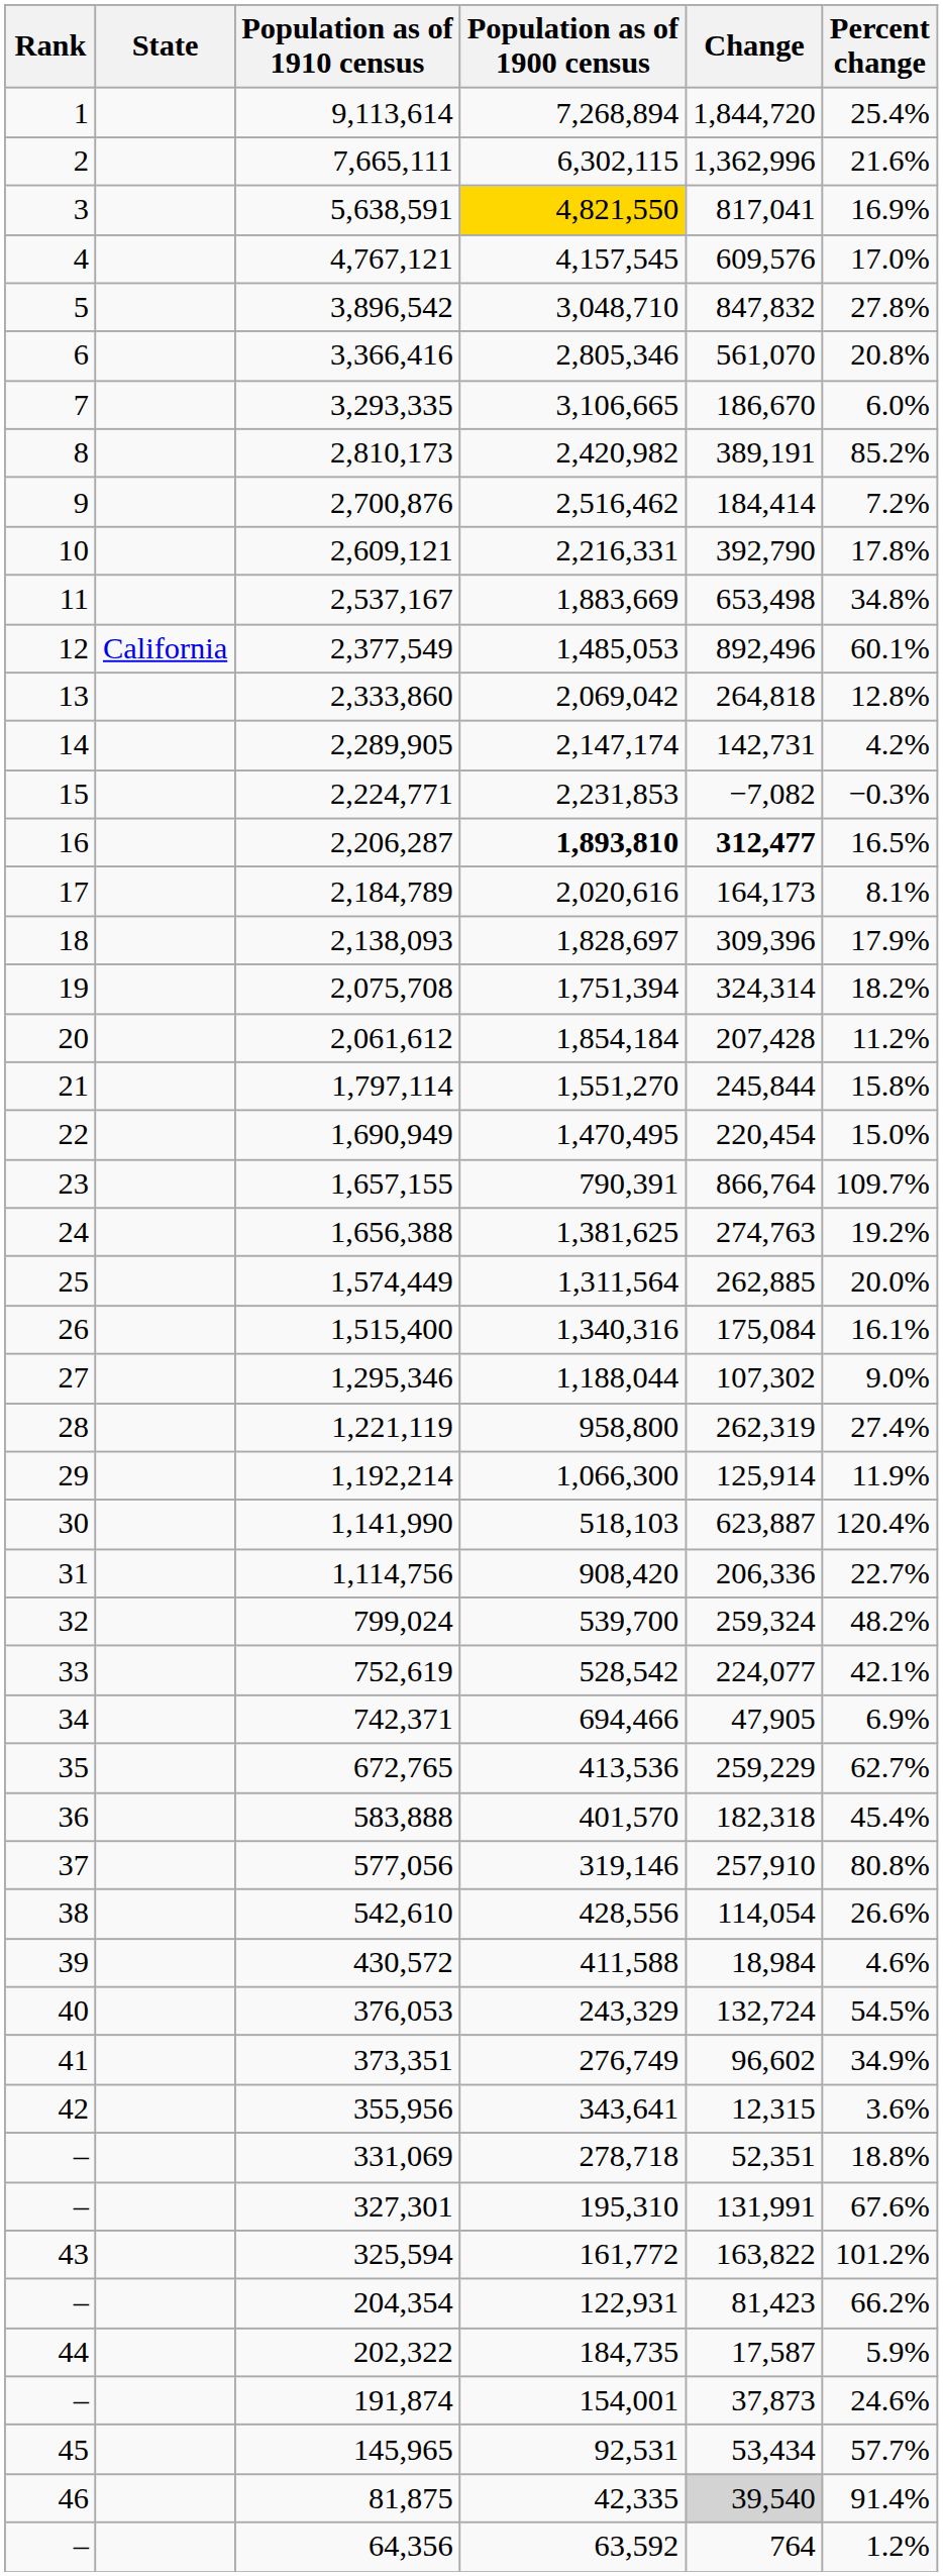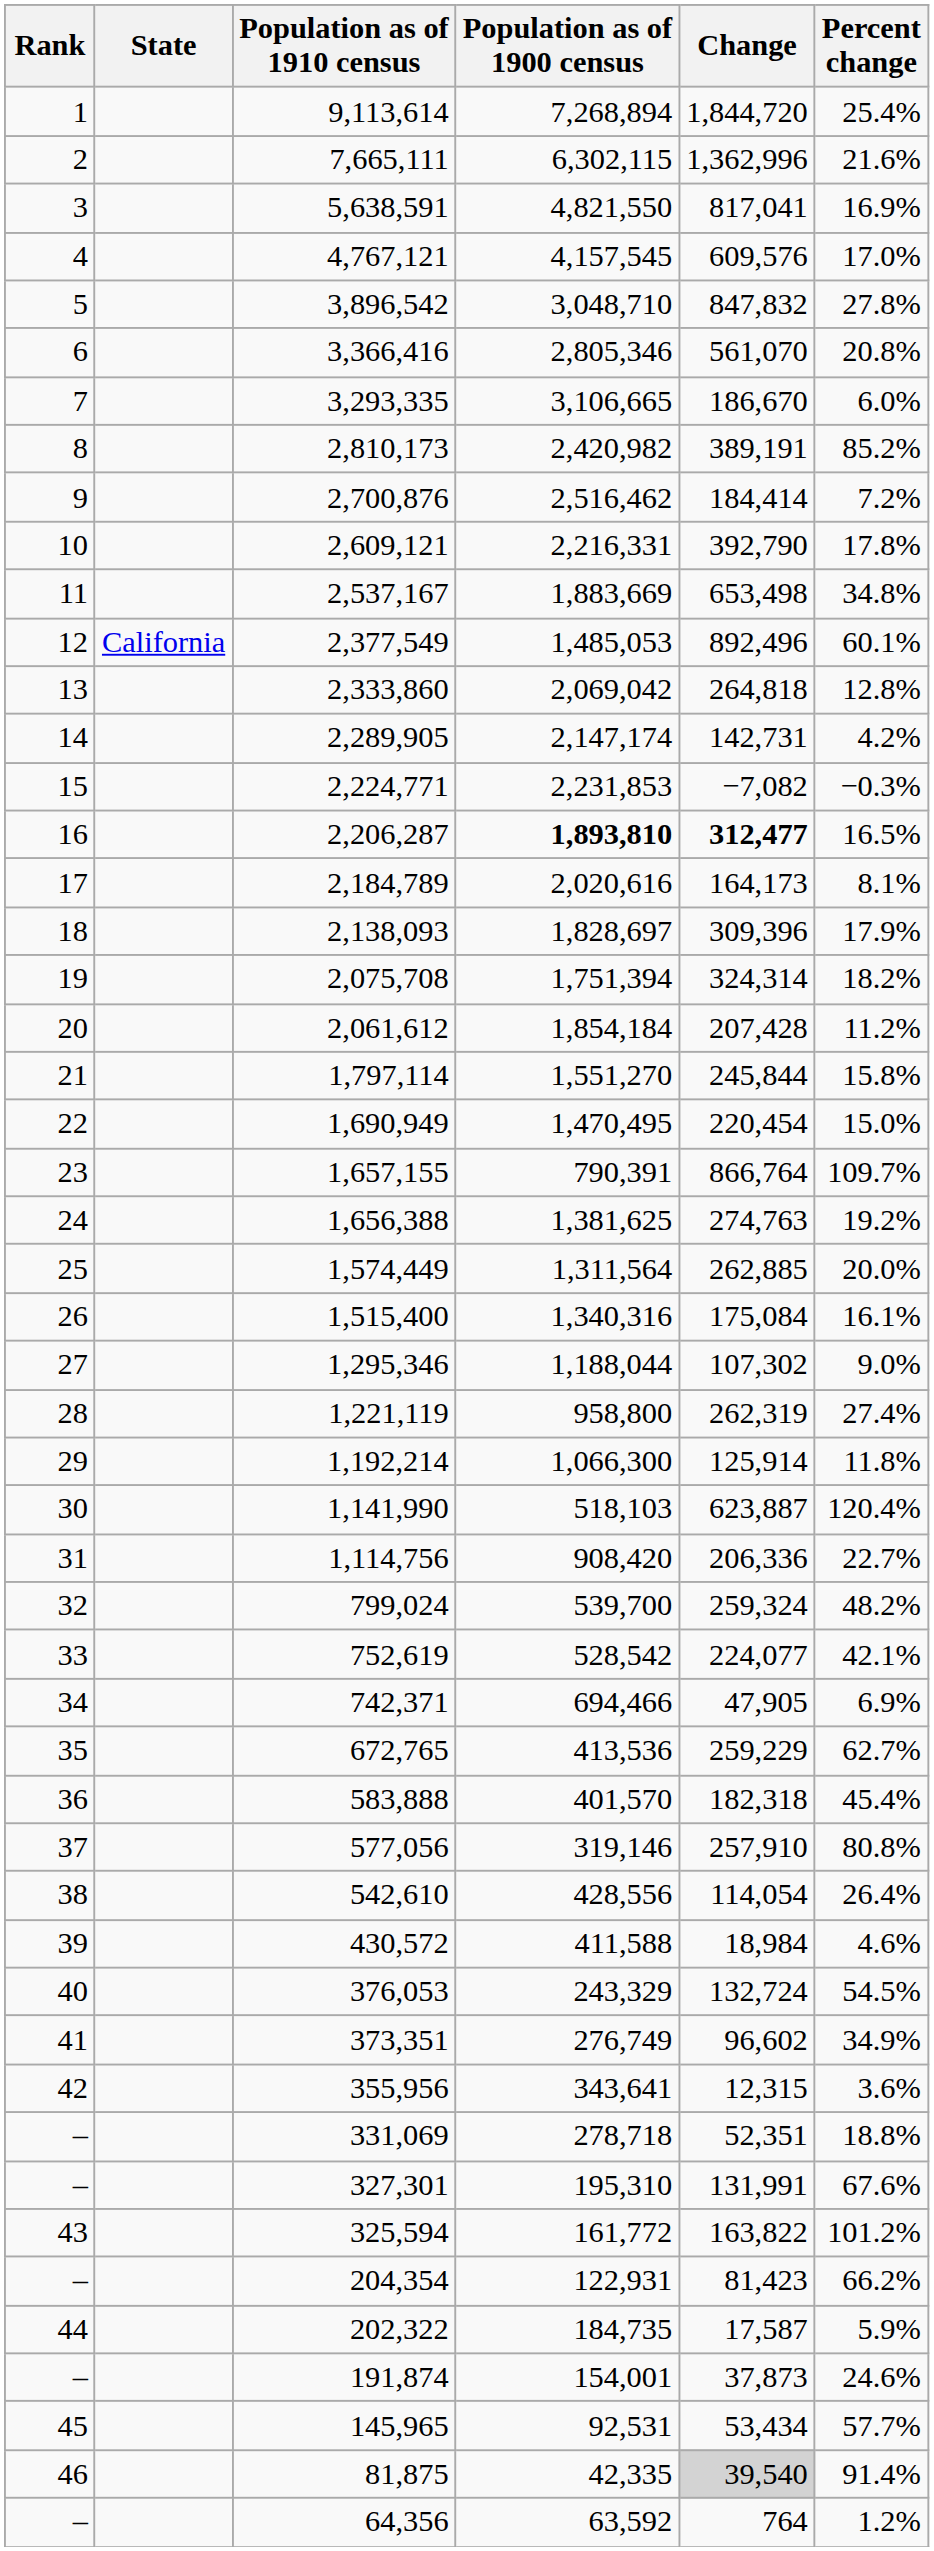 <table class="wikitable sortable" style="text-align: right;">
 <tr>
 <th style="width:40px" style="text-align: center;">Rank</th>
 <th style="text-align: center;">State</th>
 <th style="text-align: center;" data-sort-type="number">Population as of<br>1910 census</th>
 <th style="text-align: center;" data-sort-type="number">Population as of<br>1900 census</th>
 <th style="text-align: center;" data-sort-type="number">Change</th>
 <th style="text-align: center;" data-sort-type="number">Percent<br>change</th>
 </tr>
 <tr>
 <td>1</td>
 <td style="text-align: left;"></td>
 <td>9,113,614</td>
 <td>7,268,894</td>
 <td>1,844,720 </td>
 <td>25.4% </td>
 </tr>
 <tr>
 <td>2</td>
 <td style="text-align: left;"></td>
 <td>7,665,111</td>
 <td>6,302,115</td>
 <td>1,362,996 </td>
 <td>21.6% </td>
 </tr>
 <tr>
 <td>3</td>
 <td style="text-align: left;"></td>
 <td>5,638,591</td>
-<td style="background: gold;">4,821,550</td>
+<td>4,821,550</td>
 <td>817,041 </td>
 <td>16.9% </td>
 </tr>
 <tr>
 <td>4</td>
 <td style="text-align: left;"></td>
 <td>4,767,121</td>
 <td>4,157,545</td>
 <td>609,576 </td>
 <td>17.0% </td>
 </tr>
 <tr>
 <td>5</td>
 <td style="text-align: left;"></td>
 <td>3,896,542</td>
 <td>3,048,710</td>
 <td>847,832 </td>
 <td>27.8% </td>
 </tr>
 <tr>
 <td>6</td>
 <td style="text-align: left;"></td>
 <td>3,366,416</td>
 <td>2,805,346</td>
 <td>561,070 </td>
 <td>20.8% </td>
 </tr>
 <tr>
 <td>7</td>
 <td style="text-align: left;"></td>
 <td>3,293,335</td>
 <td>3,106,665</td>
 <td>186,670 </td>
 <td>6.0% </td>
 </tr>
 <tr>
 <td>8</td>
 <td style="text-align: left;"></td>
 <td>2,810,173</td>
 <td>2,420,982</td>
 <td>389,191 </td>
 <td>85.2% </td>
 </tr>
 <tr>
 <td>9</td>
 <td style="text-align: left;"></td>
 <td>2,700,876</td>
 <td>2,516,462</td>
 <td>184,414 </td>
 <td>7.2% </td>
 </tr>
 <tr>
 <td>10</td>
 <td style="text-align: left;"></td>
 <td>2,609,121</td>
 <td>2,216,331</td>
 <td>392,790 </td>
 <td>17.8% </td>
 </tr>
 <tr>
 <td>11</td>
 <td style="text-align: left;"></td>
 <td>2,537,167</td>
 <td>1,883,669</td>
 <td>653,498 </td>
 <td>34.8% </td>
 </tr>
 <tr>
 <td>12</td>
 <td style="text-align: left;"> <a href='#'>California</a></td>
 <td>2,377,549</td>
 <td>1,485,053</td>
 <td>892,496 </td>
 <td>60.1% </td>
 </tr>
 <tr>
 <td>13</td>
 <td style="text-align: left;"></td>
 <td>2,333,860</td>
 <td>2,069,042</td>
 <td>264,818 </td>
 <td>12.8% </td>
 </tr>
 <tr>
 <td>14</td>
 <td style="text-align: left;"></td>
 <td>2,289,905</td>
 <td>2,147,174</td>
 <td>142,731 </td>
 <td>4.2% </td>
 </tr>
 <tr>
 <td>15</td>
 <td style="text-align: left;"></td>
 <td>2,224,771</td>
 <td>2,231,853</td>
 <td>−7,082 </td>
 <td>−0.3% </td>
 </tr>
 <tr>
 <td>16</td>
 <td style="text-align: left;"></td>
 <td>2,206,287</td>
 <td><strong>1,893,810</strong></td>
 <td><strong>312,477 </strong></td>
 <td>16.5% </td>
 </tr>
 <tr>
 <td>17</td>
 <td style="text-align: left;"></td>
 <td>2,184,789</td>
 <td>2,020,616</td>
 <td>164,173 </td>
 <td>8.1% </td>
 </tr>
 <tr>
 <td>18</td>
 <td style="text-align: left;"></td>
 <td>2,138,093</td>
 <td>1,828,697</td>
 <td>309,396 </td>
 <td>17.9% </td>
 </tr>
 <tr>
 <td>19</td>
 <td style="text-align: left;"></td>
 <td>2,075,708</td>
 <td>1,751,394</td>
 <td>324,314 </td>
 <td>18.2% </td>
 </tr>
 <tr>
 <td>20</td>
 <td style="text-align: left;"></td>
 <td>2,061,612</td>
 <td>1,854,184</td>
 <td>207,428 </td>
 <td>11.2% </td>
 </tr>
 <tr>
 <td>21</td>
 <td style="text-align: left;"></td>
 <td>1,797,114</td>
 <td>1,551,270</td>
 <td>245,844 </td>
 <td>15.8% </td>
 </tr>
 <tr>
 <td>22</td>
 <td style="text-align: left;"></td>
 <td>1,690,949</td>
 <td>1,470,495</td>
 <td>220,454 </td>
 <td>15.0% </td>
 </tr>
 <tr>
 <td>23</td>
 <td style="text-align: left;"></td>
 <td>1,657,155</td>
 <td>790,391</td>
 <td>866,764 </td>
 <td>109.7% </td>
 </tr>
 <tr>
 <td>24</td>
 <td style="text-align: left;"></td>
 <td>1,656,388</td>
 <td>1,381,625</td>
 <td>274,763 </td>
 <td>19.2% </td>
 </tr>
 <tr>
 <td>25</td>
 <td style="text-align: left;"></td>
 <td>1,574,449</td>
 <td>1,311,564</td>
 <td>262,885 </td>
 <td>20.0% </td>
 </tr>
 <tr>
 <td>26</td>
 <td style="text-align: left;"></td>
 <td>1,515,400</td>
 <td>1,340,316</td>
 <td>175,084 </td>
 <td>16.1% </td>
 </tr>
 <tr>
 <td>27</td>
 <td style="text-align: left;"></td>
 <td>1,295,346</td>
 <td>1,188,044</td>
 <td>107,302 </td>
 <td>9.0% </td>
 </tr>
 <tr>
 <td>28</td>
 <td style="text-align: left;"></td>
 <td>1,221,119</td>
 <td>958,800</td>
 <td>262,319 </td>
 <td>27.4% </td>
 </tr>
 <tr>
 <td>29</td>
 <td style="text-align: left;"></td>
 <td>1,192,214</td>
 <td>1,066,300</td>
 <td>125,914 </td>
-<td>11.9% </td>
+<td>11.8% </td>
 </tr>
 <tr>
 <td>30</td>
 <td style="text-align: left;"></td>
 <td>1,141,990</td>
 <td>518,103</td>
 <td>623,887 </td>
 <td>120.4% </td>
 </tr>
 <tr>
 <td>31</td>
 <td style="text-align: left;"></td>
 <td>1,114,756</td>
 <td>908,420</td>
 <td>206,336 </td>
 <td>22.7% </td>
 </tr>
 <tr>
 <td>32</td>
 <td style="text-align: left;"></td>
 <td>799,024</td>
 <td>539,700</td>
 <td>259,324 </td>
 <td>48.2% </td>
 </tr>
 <tr>
 <td>33</td>
 <td style="text-align: left;"></td>
 <td>752,619</td>
 <td>528,542</td>
 <td>224,077 </td>
 <td>42.1% </td>
 </tr>
 <tr>
 <td>34</td>
 <td style="text-align: left;"></td>
 <td>742,371</td>
 <td>694,466</td>
 <td>47,905 </td>
 <td>6.9% </td>
 </tr>
 <tr>
 <td>35</td>
 <td style="text-align: left;"></td>
 <td>672,765</td>
 <td>413,536</td>
 <td>259,229 </td>
 <td>62.7% </td>
 </tr>
 <tr>
 <td>36</td>
 <td style="text-align: left;"></td>
 <td>583,888</td>
 <td>401,570</td>
 <td>182,318 </td>
 <td>45.4% </td>
 </tr>
 <tr>
 <td>37</td>
 <td style="text-align: left;"></td>
 <td>577,056</td>
 <td>319,146</td>
 <td>257,910 </td>
 <td>80.8% </td>
 </tr>
 <tr>
 <td>38</td>
 <td style="text-align: left;"></td>
 <td>542,610</td>
 <td>428,556</td>
 <td>114,054 </td>
-<td>26.6% </td>
+<td>26.4% </td>
 </tr>
 <tr>
 <td>39</td>
 <td style="text-align: left;"></td>
 <td>430,572</td>
 <td>411,588</td>
 <td>18,984 </td>
 <td>4.6% </td>
 </tr>
 <tr>
 <td>40</td>
 <td style="text-align: left;"></td>
 <td>376,053</td>
 <td>243,329</td>
 <td>132,724 </td>
 <td>54.5% </td>
 </tr>
 <tr>
 <td>41</td>
 <td style="text-align: left;"></td>
 <td>373,351</td>
 <td>276,749</td>
 <td>96,602 </td>
 <td>34.9% </td>
 </tr>
 <tr>
 <td>42</td>
 <td style="text-align: left;"></td>
 <td>355,956</td>
 <td>343,641</td>
 <td>12,315 </td>
 <td>3.6% </td>
 </tr>
 <tr>
 <td>–</td>
 <td style="text-align: left;"></td>
 <td>331,069</td>
 <td>278,718</td>
 <td>52,351 </td>
 <td>18.8% </td>
 </tr>
 <tr>
 <td>–</td>
 <td style="text-align: left;"></td>
 <td>327,301</td>
 <td>195,310</td>
 <td>131,991 </td>
 <td>67.6% </td>
 </tr>
 <tr>
 <td>43</td>
 <td style="text-align: left;"></td>
 <td>325,594</td>
 <td>161,772</td>
 <td>163,822 </td>
 <td>101.2% </td>
 </tr>
 <tr>
 <td>–</td>
 <td style="text-align: left;"></td>
 <td>204,354</td>
 <td>122,931</td>
 <td>81,423 </td>
 <td>66.2% </td>
 </tr>
 <tr>
 <td>44</td>
 <td style="text-align: left;"></td>
 <td>202,322</td>
 <td>184,735</td>
 <td>17,587 </td>
 <td>5.9% </td>
 </tr>
 <tr>
 <td>–</td>
 <td style="text-align: left;"></td>
 <td>191,874</td>
 <td>154,001</td>
 <td>37,873 </td>
 <td>24.6% </td>
 </tr>
 <tr>
 <td>45</td>
 <td style="text-align: left;"></td>
 <td>145,965</td>
 <td>92,531</td>
 <td>53,434 </td>
 <td>57.7% </td>
 </tr>
 <tr>
 <td>46</td>
 <td style="text-align: left;"></td>
 <td>81,875</td>
 <td>42,335</td>
 <td style="background: lightgrey;">39,540 </td>
 <td>91.4% </td>
 </tr>
 <tr>
 <td>–</td>
 <td style="text-align: left;"></td>
 <td>64,356</td>
 <td>63,592</td>
 <td>764 </td>
 <td>1.2% </td>
 </tr>
 </table>
